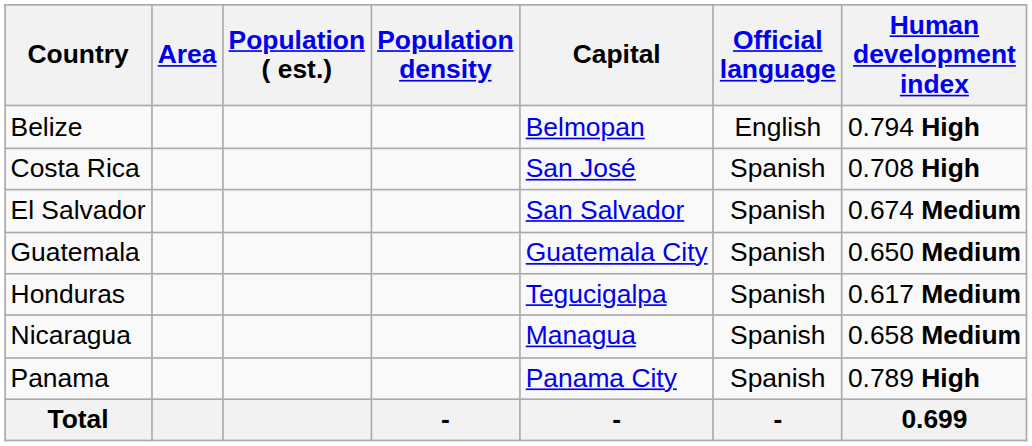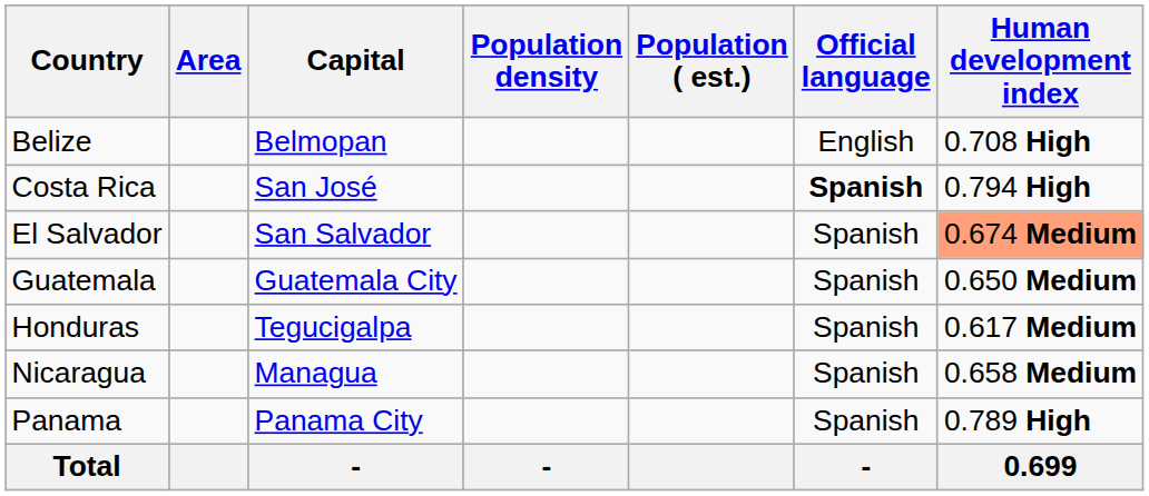 <table class="wikitable sortable" style="margin-left: auto; margin-right: auto;">
 <tr>
 <th>Country</th>
 <th><a href='#'>Area</a></th>
+<th>Capital</th>
+<th><a href='#'>Population<br>density</a></th>
 <th><a href='#'>Population</a><br>( est.)</th>
-<th><a href='#'>Population<br>density</a></th>
-<th>Capital</th>
 <th><a href='#'>Official<br>language</a></th>
 <th><a href='#'>Human<br>development<br>index</a></th>
 </tr>
 <tr>
 <td style="text-align:left;">Belize</td>
 <td style="text-align:right;"></td>
+<td style="text-align:left;"><a href='#'>Belmopan</a></td>
+<td style="text-align:center;"></td>
 <td style="text-align:right;"></td>
-<td style="text-align:center;"></td>
-<td style="text-align:left;"><a href='#'>Belmopan</a></td>
 <td style="text-align:center;">English</td>
-<td>0.794 <span><strong>High</strong></span></td>
+<td>0.708 <span><strong>High</strong></span></td>
 </tr>
 <tr>
 <td style="text-align:left;">Costa Rica</td>
 <td style="text-align:right;"></td>
+<td style="text-align:left;"><a href='#'>San José</a></td>
+<td style="text-align:center;"></td>
 <td style="text-align:right;"></td>
-<td style="text-align:center;"></td>
-<td style="text-align:left;"><a href='#'>San José</a></td>
-<td style="text-align:center;">Spanish</td>
-<td>0.708 <span><strong>High</strong></span></td>
+<td style="text-align:center;"><strong>Spanish</strong></td>
+<td>0.794 <span><strong>High</strong></span></td>
 </tr>
 <tr>
 <td style="text-align:left;">El Salvador</td>
 <td style="text-align:right;"></td>
+<td style="text-align:left;"><a href='#'>San Salvador</a></td>
+<td style="text-align:center;"></td>
 <td style="text-align:right;"></td>
-<td style="text-align:center;"></td>
-<td style="text-align:left;"><a href='#'>San Salvador</a></td>
 <td style="text-align:center;">Spanish</td>
-<td>0.674 <span><strong>Medium</strong></span></td>
+<td style="background: lightsalmon;">0.674 <span><strong>Medium</strong></span></td>
 </tr>
 <tr>
 <td style="text-align:left;">Guatemala</td>
 <td style="text-align:right;"></td>
+<td style="text-align:left;"><a href='#'>Guatemala City</a></td>
+<td style="text-align:center;"></td>
 <td style="text-align:right;"></td>
-<td style="text-align:center;"></td>
-<td style="text-align:left;"><a href='#'>Guatemala City</a></td>
 <td style="text-align:center;">Spanish</td>
 <td>0.650 <span><strong>Medium</strong></span></td>
 </tr>
 <tr>
 <td style="text-align:left;">Honduras</td>
 <td style="text-align:right;"></td>
+<td style="text-align:left;"><a href='#'>Tegucigalpa</a></td>
+<td style="text-align:center;"></td>
 <td style="text-align:right;"></td>
-<td style="text-align:center;"></td>
-<td style="text-align:left;"><a href='#'>Tegucigalpa</a></td>
 <td style="text-align:center;">Spanish</td>
 <td>0.617 <span><strong>Medium</strong></span></td>
 </tr>
 <tr>
 <td style="text-align:left;">Nicaragua</td>
 <td style="text-align:right;"></td>
+<td style="text-align:left;"><a href='#'>Managua</a></td>
+<td style="text-align:center;"></td>
 <td style="text-align:right;"></td>
-<td style="text-align:center;"></td>
-<td style="text-align:left;"><a href='#'>Managua</a></td>
 <td style="text-align:center;">Spanish</td>
 <td>0.658 <span><strong>Medium</strong></span></td>
 </tr>
 <tr>
 <td style="text-align:left;">Panama</td>
 <td style="text-align:right;"></td>
+<td style="text-align:left;"><a href='#'>Panama City</a></td>
+<td style="text-align:center;"></td>
 <td style="text-align:right;"></td>
-<td style="text-align:center;"></td>
-<td style="text-align:left;"><a href='#'>Panama City</a></td>
 <td style="text-align:center;">Spanish</td>
 <td>0.789 <span><strong>High</strong></span></td>
 </tr>
 <tr style="background:#F2F2F2; font-weight:bold; ">
 <th>Total</th>
 <td style="text-align:right;"></td>
-<td style="text-align:right;"></td>
 <td style="text-align:center;">-</td>
 <td style="text-align:center;">-</td>
+<td style="text-align:right;"></td>
 <td style="text-align:center;">-</td>
 <td style="text-align:center;">0.699</td>
 </tr>
 </table>
